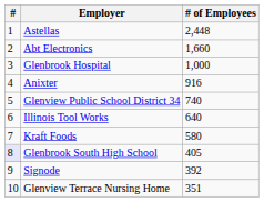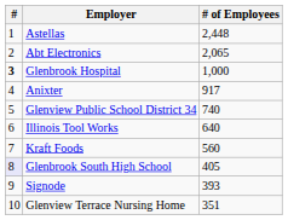 <table class="wikitable" style="margin:1em auto;">
 <tr>
 <th>#</th>
 <th>Employer</th>
 <th># of Employees</th>
 </tr>
 <tr>
 <td>1</td>
 <td><a href='#'>Astellas</a></td>
 <td>2,448</td>
 </tr>
 <tr>
 <td>2</td>
 <td><a href='#'>Abt Electronics</a></td>
-<td>1,660</td>
+<td>2,065</td>
 </tr>
 <tr>
-<td>3</td>
+<td><strong>3</strong></td>
 <td><a href='#'>Glenbrook Hospital</a></td>
 <td>1,000</td>
 </tr>
 <tr>
 <td>4</td>
 <td><a href='#'>Anixter</a></td>
-<td>916</td>
+<td>917</td>
 </tr>
 <tr>
 <td>5</td>
 <td><a href='#'>Glenview Public School District 34</a></td>
 <td>740</td>
 </tr>
 <tr>
 <td>6</td>
 <td><a href='#'>Illinois Tool Works</a></td>
 <td>640</td>
 </tr>
 <tr>
 <td>7</td>
 <td><a href='#'>Kraft Foods</a></td>
-<td>580</td>
+<td>560</td>
 </tr>
 <tr>
 <td style="background: lavender;">8</td>
 <td><a href='#'>Glenbrook South High School</a></td>
 <td>405</td>
 </tr>
 <tr>
 <td>9</td>
 <td><a href='#'>Signode</a></td>
-<td>392</td>
+<td>393</td>
 </tr>
 <tr>
 <td>10</td>
 <td>Glenview Terrace Nursing Home</td>
 <td>351</td>
 </tr>
 </table>
